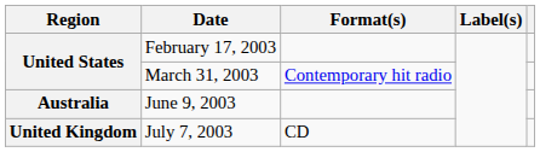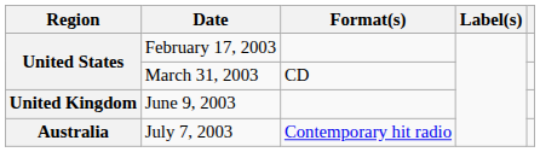 <table class="wikitable plainrowheaders">
 <tr>
 <th scope="col">Region</th>
 <th scope="col">Date</th>
 <th scope="col">Format(s)</th>
 <th scope="col">Label(s)</th>
 <th scope="col"></th>
 </tr>
 <tr>
 <th scope="row" rowspan="2">United States</th>
 <td>February 17, 2003</td>
 <td></td>
 <td rowspan="4"></td>
 <td></td>
 </tr>
 <tr>
 <td>March 31, 2003</td>
-<td><a href='#'>Contemporary hit radio</a></td>
+<td>CD</td>
 <td></td>
 </tr>
 <tr>
-<th scope="row">Australia</th>
+<th scope="row">United Kingdom</th>
 <td>June 9, 2003</td>
 <td></td>
 <td></td>
 </tr>
 <tr>
-<th scope="row">United Kingdom</th>
+<th scope="row">Australia</th>
 <td>July 7, 2003</td>
-<td>CD</td>
+<td><a href='#'>Contemporary hit radio</a></td>
 <td></td>
 </tr>
 </table>
